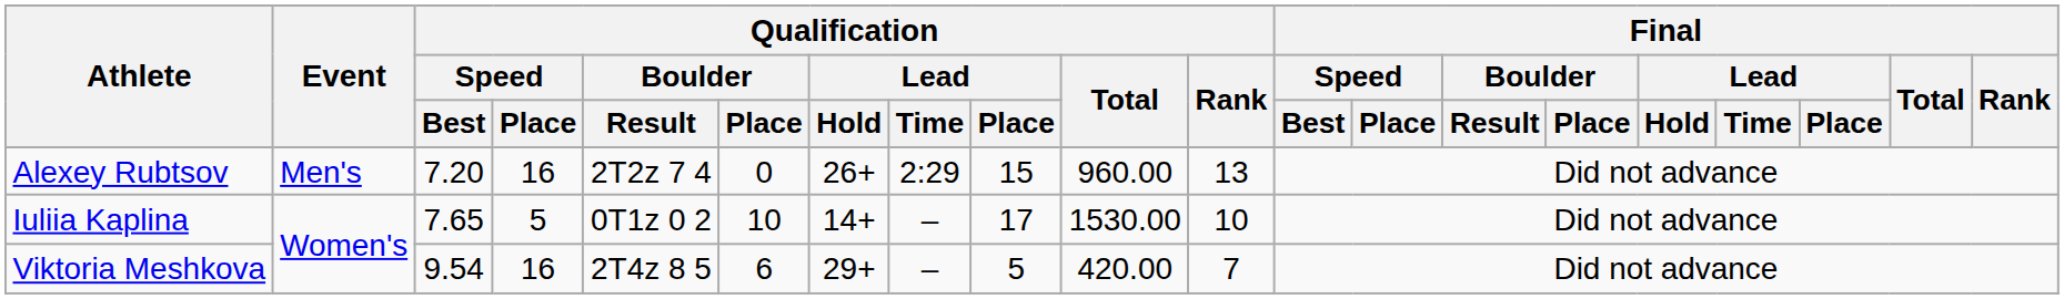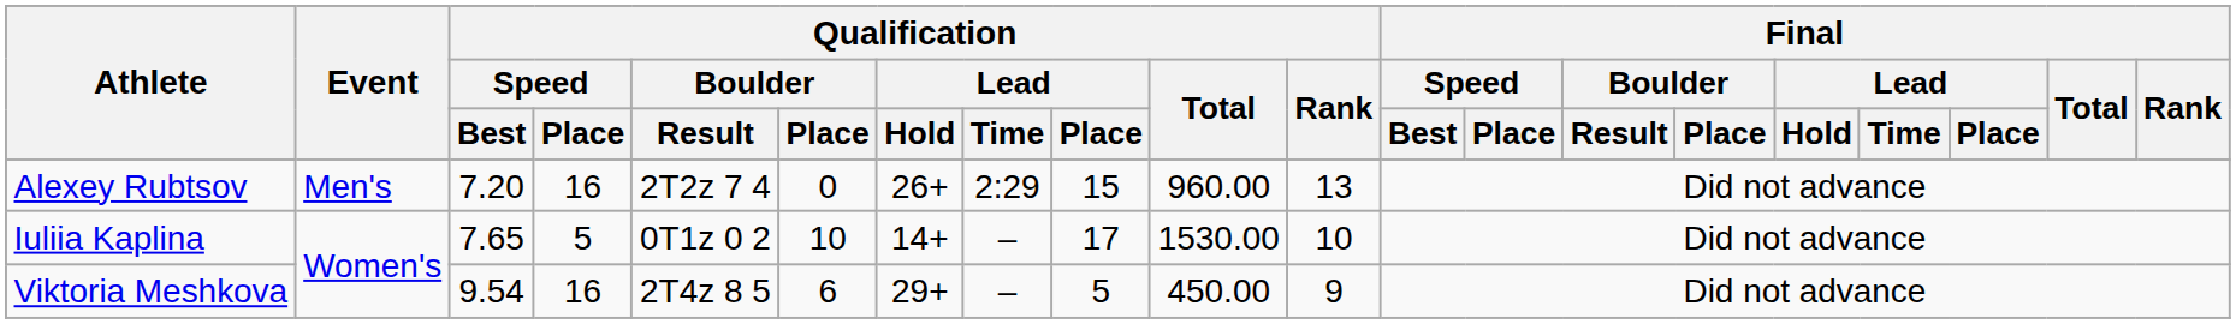 <table class="wikitable" style="font-size:90%">
 <tr>
 <th rowspan="3">Athlete</th>
 <th rowspan="3">Event</th>
 <th colspan="9">Qualification</th>
 <th colspan="9">Final</th>
 </tr>
 <tr style="font-size: 95%">
 <th colspan="2">Speed</th>
 <th colspan="2">Boulder</th>
 <th colspan="3">Lead</th>
 <th rowspan="2">Total</th>
 <th rowspan="2">Rank</th>
 <th colspan="2">Speed</th>
 <th colspan="2">Boulder</th>
 <th colspan="3">Lead</th>
 <th rowspan="2">Total</th>
 <th rowspan="2">Rank</th>
 </tr>
 <tr style="font-size: 95%">
 <th>Best</th>
 <th>Place</th>
 <th>Result</th>
 <th>Place</th>
 <th>Hold</th>
 <th>Time</th>
 <th>Place</th>
 <th>Best</th>
 <th>Place</th>
 <th>Result</th>
 <th>Place</th>
 <th>Hold</th>
 <th>Time</th>
 <th>Place</th>
 </tr>
 <tr align="center">
 <td align="left"><a href='#'>Alexey Rubtsov</a></td>
 <td align="left"><a href='#'>Men's</a></td>
 <td>7.20</td>
 <td>16</td>
 <td>2T2z 7 4</td>
 <td>0</td>
 <td>26+</td>
 <td>2:29</td>
 <td>15</td>
 <td>960.00</td>
 <td>13</td>
 <td colspan=9>Did not advance</td>
 </tr>
 <tr align="center">
 <td align="left"><a href='#'>Iuliia Kaplina</a></td>
 <td align="left" rowspan=2><a href='#'>Women's</a></td>
 <td>7.65</td>
 <td>5</td>
 <td>0T1z 0 2</td>
 <td>10</td>
 <td>14+</td>
 <td>–</td>
 <td>17</td>
 <td>1530.00</td>
 <td>10</td>
 <td colspan=9>Did not advance</td>
 </tr>
 <tr align="center">
 <td align="left"><a href='#'>Viktoria Meshkova</a></td>
 <td>9.54</td>
 <td>16</td>
 <td>2T4z 8 5</td>
 <td>6</td>
 <td>29+</td>
 <td>–</td>
 <td>5</td>
-<td>420.00</td>
-<td>7</td>
+<td>450.00</td>
+<td>9</td>
 <td colspan=9>Did not advance</td>
 </tr>
 </table>
